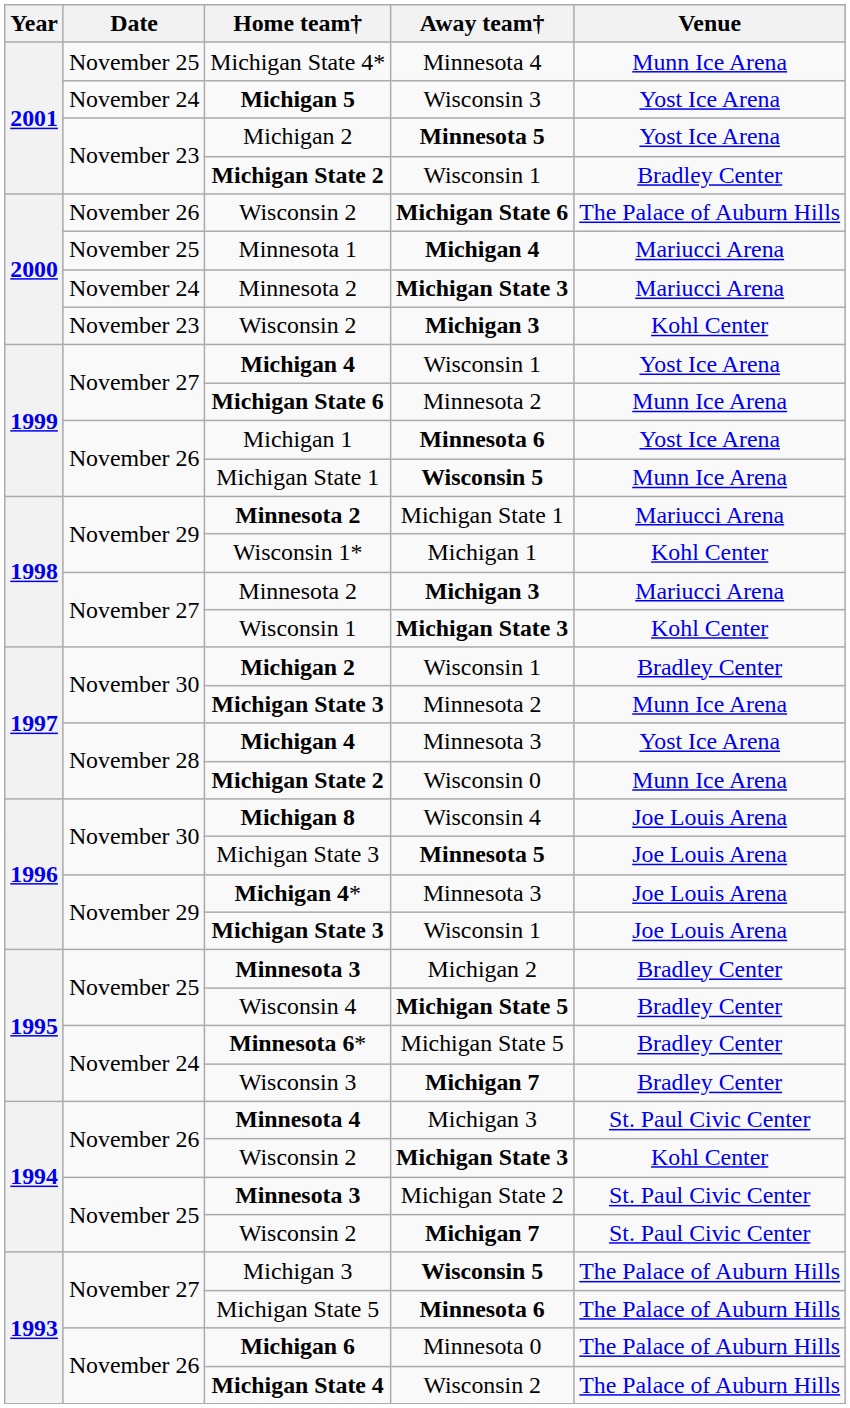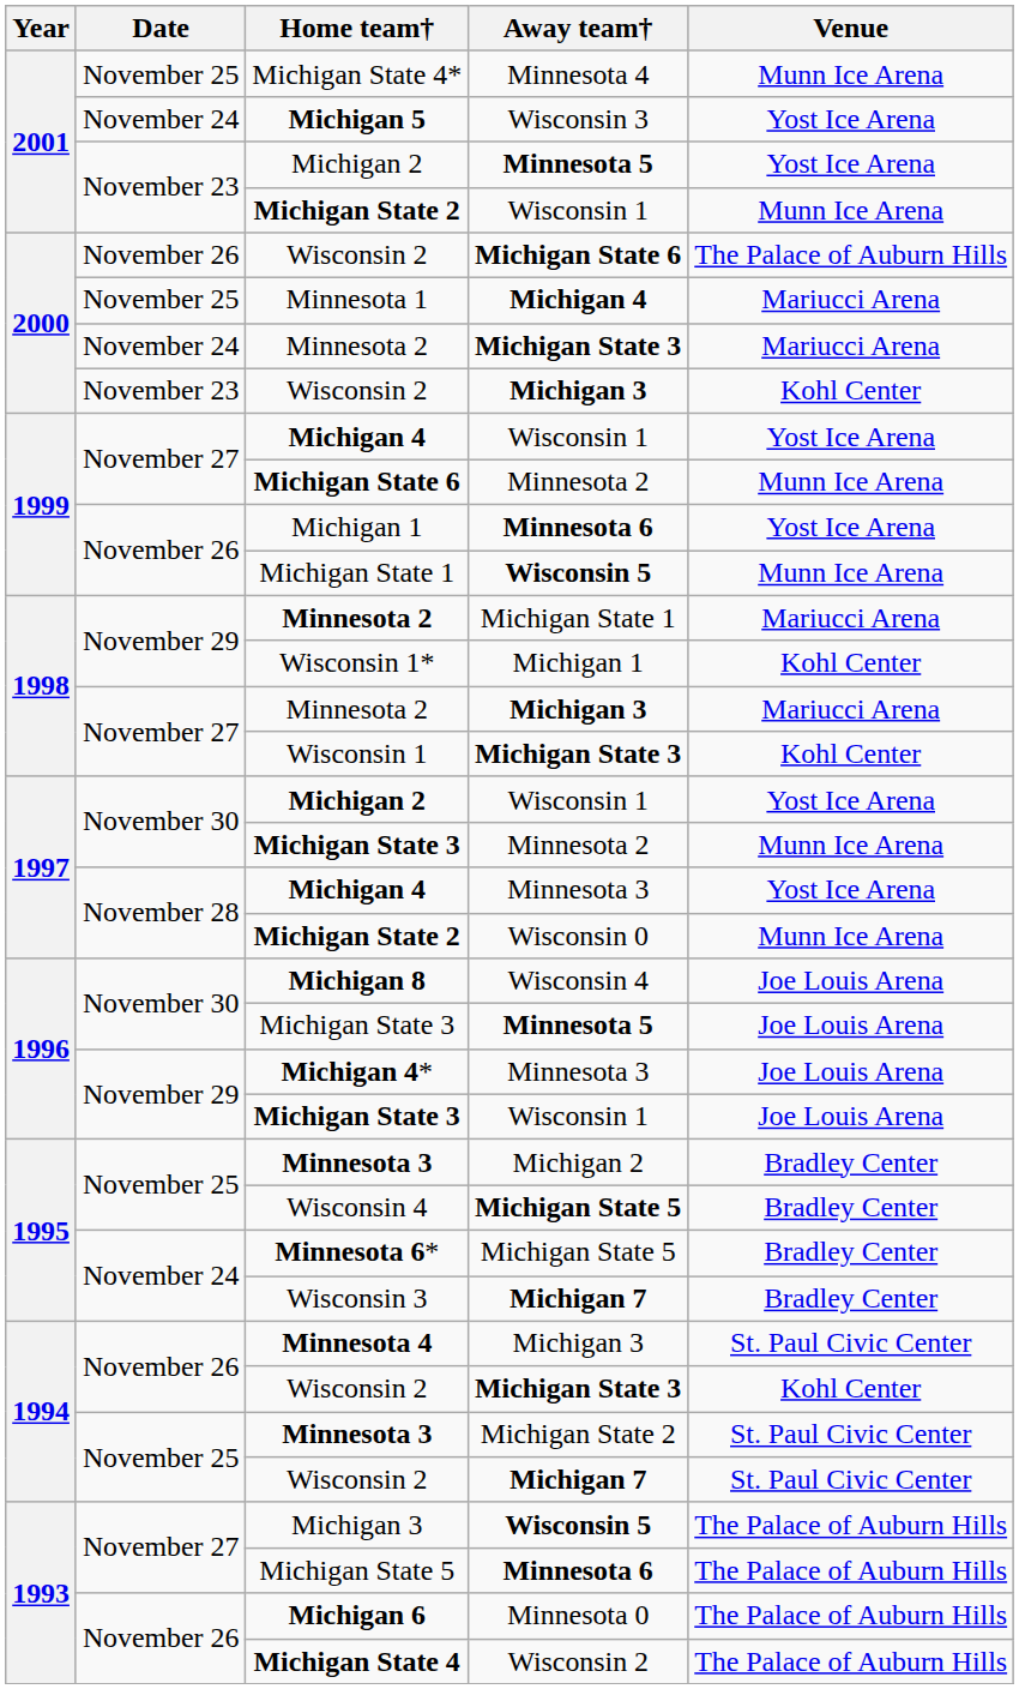 <table class="wikitable" style="text-align:center" cellpadding=2 cellspacing=2>
 <tr>
 <th>Year</th>
 <th>Date</th>
 <th>Home team†</th>
 <th>Away team†</th>
 <th>Venue</th>
 </tr>
 <tr>
 <th rowspan="4"><a href='#'>2001</a></th>
 <td>November 25</td>
 <td>Michigan State 4*</td>
 <td>Minnesota 4</td>
 <td><a href='#'>Munn Ice Arena</a></td>
 </tr>
 <tr>
 <td>November 24</td>
 <td><strong>Michigan 5</strong></td>
 <td>Wisconsin 3</td>
 <td><a href='#'>Yost Ice Arena</a></td>
 </tr>
 <tr>
 <td rowspan="2">November 23</td>
 <td>Michigan 2</td>
 <td><strong>Minnesota 5</strong></td>
 <td><a href='#'>Yost Ice Arena</a></td>
 </tr>
 <tr>
 <td><strong>Michigan State 2</strong></td>
 <td>Wisconsin 1</td>
-<td><a href='#'>Bradley Center</a></td>
+<td><a href='#'>Munn Ice Arena</a></td>
 </tr>
 <tr>
 <th rowspan="4"><a href='#'>2000</a></th>
 <td>November 26</td>
 <td>Wisconsin 2</td>
 <td><strong>Michigan State 6</strong></td>
 <td><a href='#'>The Palace of Auburn Hills</a></td>
 </tr>
 <tr>
 <td>November 25</td>
 <td>Minnesota 1</td>
 <td><strong>Michigan 4</strong></td>
 <td><a href='#'>Mariucci Arena</a></td>
 </tr>
 <tr>
 <td>November 24</td>
 <td>Minnesota 2</td>
 <td><strong>Michigan State 3</strong></td>
 <td><a href='#'>Mariucci Arena</a></td>
 </tr>
 <tr>
 <td>November 23</td>
 <td>Wisconsin 2</td>
 <td><strong>Michigan 3</strong></td>
 <td><a href='#'>Kohl Center</a></td>
 </tr>
 <tr>
 <th rowspan="4"><a href='#'>1999</a></th>
 <td rowspan="2">November 27</td>
 <td><strong>Michigan 4</strong></td>
 <td>Wisconsin 1</td>
 <td><a href='#'>Yost Ice Arena</a></td>
 </tr>
 <tr>
 <td><strong>Michigan State 6</strong></td>
 <td>Minnesota 2</td>
 <td><a href='#'>Munn Ice Arena</a></td>
 </tr>
 <tr>
 <td rowspan="2">November 26</td>
 <td>Michigan 1</td>
 <td><strong>Minnesota 6</strong></td>
 <td><a href='#'>Yost Ice Arena</a></td>
 </tr>
 <tr>
 <td>Michigan State 1</td>
 <td><strong>Wisconsin 5</strong></td>
 <td><a href='#'>Munn Ice Arena</a></td>
 </tr>
 <tr>
 <th rowspan="4"><a href='#'>1998</a></th>
 <td rowspan="2">November 29</td>
 <td><strong>Minnesota 2</strong></td>
 <td>Michigan State 1</td>
 <td><a href='#'>Mariucci Arena</a></td>
 </tr>
 <tr>
 <td>Wisconsin 1*</td>
 <td>Michigan 1</td>
 <td><a href='#'>Kohl Center</a></td>
 </tr>
 <tr>
 <td rowspan="2">November 27</td>
 <td>Minnesota 2</td>
 <td><strong>Michigan 3</strong></td>
 <td><a href='#'>Mariucci Arena</a></td>
 </tr>
 <tr>
 <td>Wisconsin 1</td>
 <td><strong>Michigan State 3</strong></td>
 <td><a href='#'>Kohl Center</a></td>
 </tr>
 <tr>
 <th rowspan="4"><a href='#'>1997</a></th>
 <td rowspan="2">November 30</td>
 <td><strong>Michigan 2</strong></td>
 <td>Wisconsin 1</td>
-<td><a href='#'>Bradley Center</a></td>
+<td><a href='#'>Yost Ice Arena</a></td>
 </tr>
 <tr>
 <td><strong>Michigan State 3</strong></td>
 <td>Minnesota 2</td>
 <td><a href='#'>Munn Ice Arena</a></td>
 </tr>
 <tr>
 <td rowspan="2">November 28</td>
 <td><strong>Michigan 4</strong></td>
 <td>Minnesota 3</td>
 <td><a href='#'>Yost Ice Arena</a></td>
 </tr>
 <tr>
 <td><strong>Michigan State 2</strong></td>
 <td>Wisconsin 0</td>
 <td><a href='#'>Munn Ice Arena</a></td>
 </tr>
 <tr>
 <th rowspan="4"><a href='#'>1996</a></th>
 <td rowspan="2">November 30</td>
 <td><strong>Michigan 8</strong></td>
 <td>Wisconsin 4</td>
 <td><a href='#'>Joe Louis Arena</a></td>
 </tr>
 <tr>
 <td>Michigan State 3</td>
 <td><strong>Minnesota 5</strong></td>
 <td><a href='#'>Joe Louis Arena</a></td>
 </tr>
 <tr>
 <td rowspan="2">November 29</td>
 <td><strong>Michigan 4</strong>*</td>
 <td>Minnesota 3</td>
 <td><a href='#'>Joe Louis Arena</a></td>
 </tr>
 <tr>
 <td><strong>Michigan State 3</strong></td>
 <td>Wisconsin 1</td>
 <td><a href='#'>Joe Louis Arena</a></td>
 </tr>
 <tr>
 <th rowspan="4"><a href='#'>1995</a></th>
 <td rowspan="2">November 25</td>
 <td><strong>Minnesota 3</strong></td>
 <td>Michigan 2</td>
 <td><a href='#'>Bradley Center</a></td>
 </tr>
 <tr>
 <td>Wisconsin 4</td>
 <td><strong>Michigan State 5</strong></td>
 <td><a href='#'>Bradley Center</a></td>
 </tr>
 <tr>
 <td rowspan="2">November 24</td>
 <td><strong>Minnesota 6</strong>*</td>
 <td>Michigan State 5</td>
 <td><a href='#'>Bradley Center</a></td>
 </tr>
 <tr>
 <td>Wisconsin 3</td>
 <td><strong>Michigan 7</strong></td>
 <td><a href='#'>Bradley Center</a></td>
 </tr>
 <tr>
 <th rowspan="4"><a href='#'>1994</a></th>
 <td rowspan="2">November 26</td>
 <td><strong>Minnesota 4</strong></td>
 <td>Michigan 3</td>
 <td><a href='#'>St. Paul Civic Center</a></td>
 </tr>
 <tr>
 <td>Wisconsin 2</td>
 <td><strong>Michigan State 3</strong></td>
 <td><a href='#'>Kohl Center</a></td>
 </tr>
 <tr>
 <td rowspan="2">November 25</td>
 <td><strong>Minnesota 3</strong></td>
 <td>Michigan State 2</td>
 <td><a href='#'>St. Paul Civic Center</a></td>
 </tr>
 <tr>
 <td>Wisconsin 2</td>
 <td><strong>Michigan 7</strong></td>
 <td><a href='#'>St. Paul Civic Center</a></td>
 </tr>
 <tr>
 <th rowspan="4"><a href='#'>1993</a></th>
 <td rowspan="2">November 27</td>
 <td>Michigan 3</td>
 <td><strong>Wisconsin 5</strong></td>
 <td><a href='#'>The Palace of Auburn Hills</a></td>
 </tr>
 <tr>
 <td>Michigan State 5</td>
 <td><strong>Minnesota 6</strong></td>
 <td><a href='#'>The Palace of Auburn Hills</a></td>
 </tr>
 <tr>
 <td rowspan="2">November 26</td>
 <td><strong>Michigan 6</strong></td>
 <td>Minnesota 0</td>
 <td><a href='#'>The Palace of Auburn Hills</a></td>
 </tr>
 <tr>
 <td><strong>Michigan State 4</strong></td>
 <td>Wisconsin 2</td>
 <td><a href='#'>The Palace of Auburn Hills</a></td>
 </tr>
 <tr>
 </tr>
 </table>
